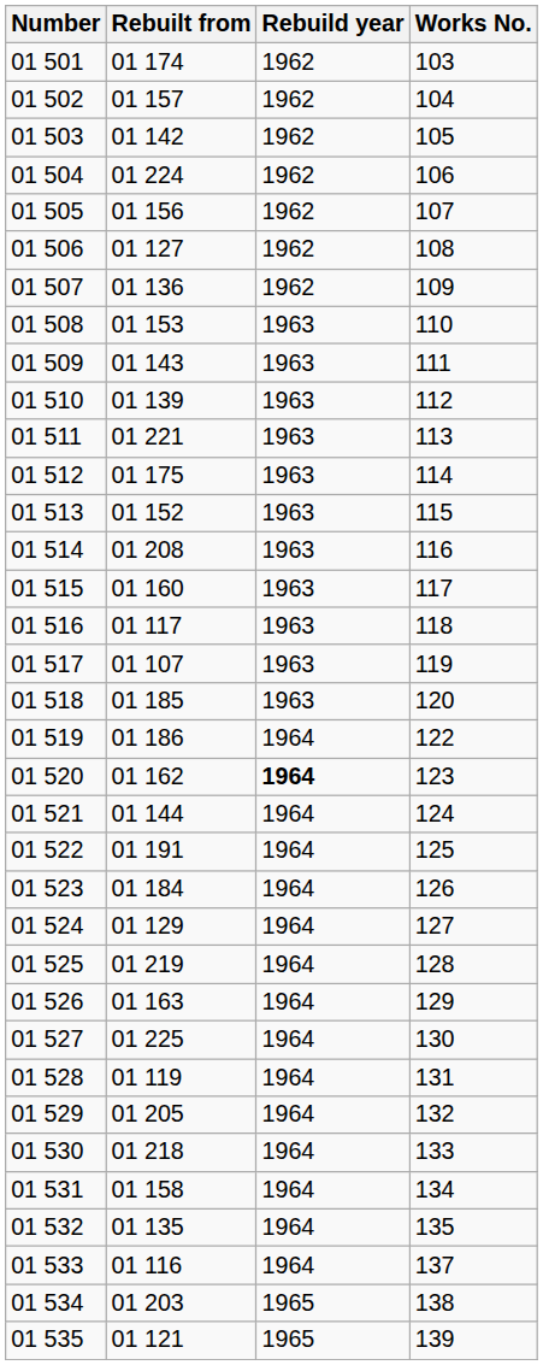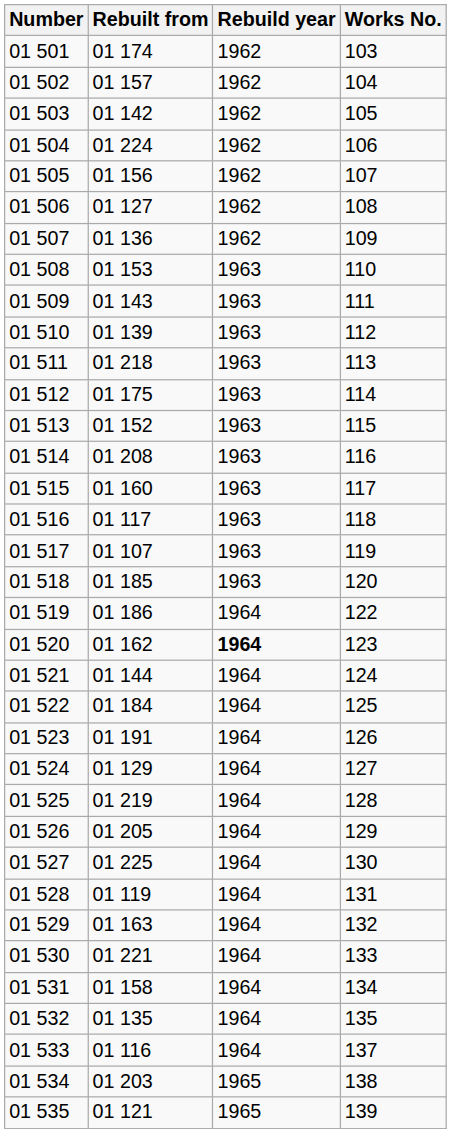 <table class="wikitable sortable collapsible collapsed">
 <tr>
 <th>Number</th>
 <th>Rebuilt from</th>
 <th>Rebuild year</th>
 <th>Works No.</th>
 </tr>
 <tr>
 <td>01 501</td>
 <td>01 174</td>
 <td>1962</td>
 <td>103</td>
 </tr>
 <tr>
 <td>01 502</td>
 <td>01 157</td>
 <td>1962</td>
 <td>104</td>
 </tr>
 <tr>
 <td>01 503</td>
 <td>01 142</td>
 <td>1962</td>
 <td>105</td>
 </tr>
 <tr>
 <td>01 504</td>
 <td>01 224</td>
 <td>1962</td>
 <td>106</td>
 </tr>
 <tr>
 <td>01 505</td>
 <td>01 156</td>
 <td>1962</td>
 <td>107</td>
 </tr>
 <tr>
 <td>01 506</td>
 <td>01 127</td>
 <td>1962</td>
 <td>108</td>
 </tr>
 <tr>
 <td>01 507</td>
 <td>01 136</td>
 <td>1962</td>
 <td>109</td>
 </tr>
 <tr>
 <td>01 508</td>
 <td>01 153</td>
 <td>1963</td>
 <td>110</td>
 </tr>
 <tr>
 <td>01 509</td>
 <td>01 143</td>
 <td>1963</td>
 <td>111</td>
 </tr>
 <tr>
 <td>01 510</td>
 <td>01 139</td>
 <td>1963</td>
 <td>112</td>
 </tr>
 <tr>
 <td>01 511</td>
-<td>01 221</td>
+<td>01 218</td>
 <td>1963</td>
 <td>113</td>
 </tr>
 <tr>
 <td>01 512</td>
 <td>01 175</td>
 <td>1963</td>
 <td>114</td>
 </tr>
 <tr>
 <td>01 513</td>
 <td>01 152</td>
 <td>1963</td>
 <td>115</td>
 </tr>
 <tr>
 <td>01 514</td>
 <td>01 208</td>
 <td>1963</td>
 <td>116</td>
 </tr>
 <tr>
 <td>01 515</td>
 <td>01 160</td>
 <td>1963</td>
 <td>117</td>
 </tr>
 <tr>
 <td>01 516</td>
 <td>01 117</td>
 <td>1963</td>
 <td>118</td>
 </tr>
 <tr>
 <td>01 517</td>
 <td>01 107</td>
 <td>1963</td>
 <td>119</td>
 </tr>
 <tr>
 <td>01 518</td>
 <td>01 185</td>
 <td>1963</td>
 <td>120</td>
 </tr>
 <tr>
 <td>01 519</td>
 <td>01 186</td>
 <td>1964</td>
 <td>122</td>
 </tr>
 <tr>
 <td>01 520</td>
 <td>01 162</td>
 <td><strong>1964</strong></td>
 <td>123</td>
 </tr>
 <tr>
 <td>01 521</td>
 <td>01 144</td>
 <td>1964</td>
 <td>124</td>
 </tr>
 <tr>
 <td>01 522</td>
-<td>01 191</td>
+<td>01 184</td>
 <td>1964</td>
 <td>125</td>
 </tr>
 <tr>
 <td>01 523</td>
-<td>01 184</td>
+<td>01 191</td>
 <td>1964</td>
 <td>126</td>
 </tr>
 <tr>
 <td>01 524</td>
 <td>01 129</td>
 <td>1964</td>
 <td>127</td>
 </tr>
 <tr>
 <td>01 525</td>
 <td>01 219</td>
 <td>1964</td>
 <td>128</td>
 </tr>
 <tr>
 <td>01 526</td>
-<td>01 163</td>
+<td>01 205</td>
 <td>1964</td>
 <td>129</td>
 </tr>
 <tr>
 <td>01 527</td>
 <td>01 225</td>
 <td>1964</td>
 <td>130</td>
 </tr>
 <tr>
 <td>01 528</td>
 <td>01 119</td>
 <td>1964</td>
 <td>131</td>
 </tr>
 <tr>
 <td>01 529</td>
-<td>01 205</td>
+<td>01 163</td>
 <td>1964</td>
 <td>132</td>
 </tr>
 <tr>
 <td>01 530</td>
-<td>01 218</td>
+<td>01 221</td>
 <td>1964</td>
 <td>133</td>
 </tr>
 <tr>
 <td>01 531</td>
 <td>01 158</td>
 <td>1964</td>
 <td>134</td>
 </tr>
 <tr>
 <td>01 532</td>
 <td>01 135</td>
 <td>1964</td>
 <td>135</td>
 </tr>
 <tr>
 <td>01 533</td>
 <td>01 116</td>
 <td>1964</td>
 <td>137</td>
 </tr>
 <tr>
 <td>01 534</td>
 <td>01 203</td>
 <td>1965</td>
 <td>138</td>
 </tr>
 <tr>
 <td>01 535</td>
 <td>01 121</td>
 <td>1965</td>
 <td>139</td>
 </tr>
 <tr>
 </tr>
 </table>
